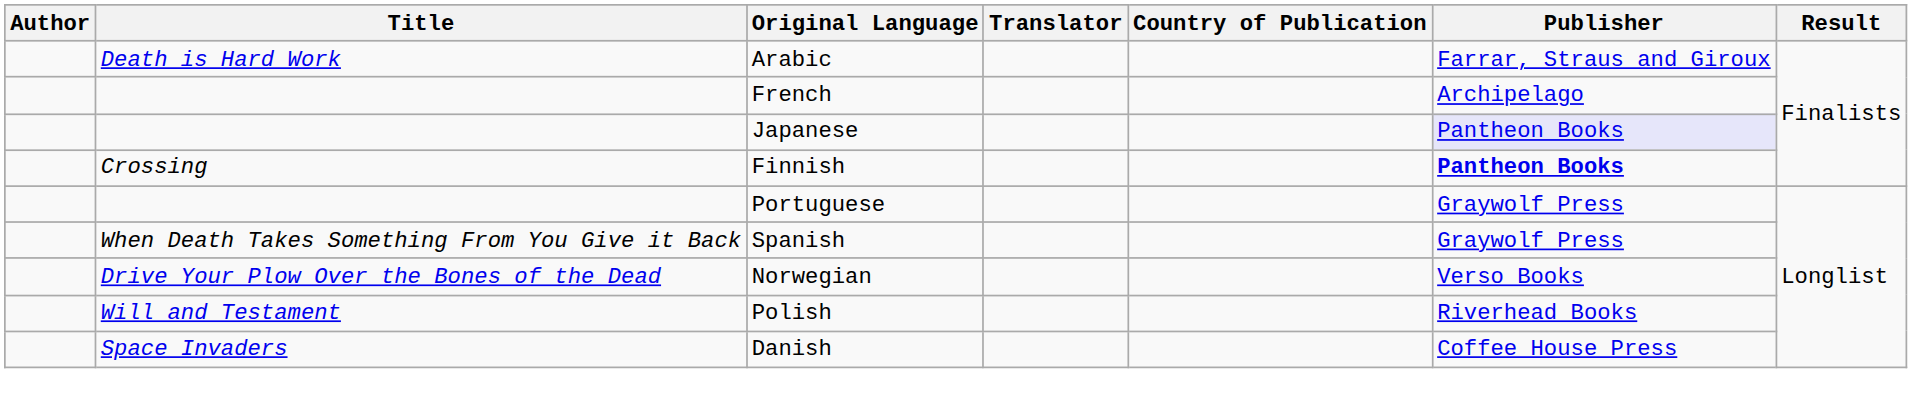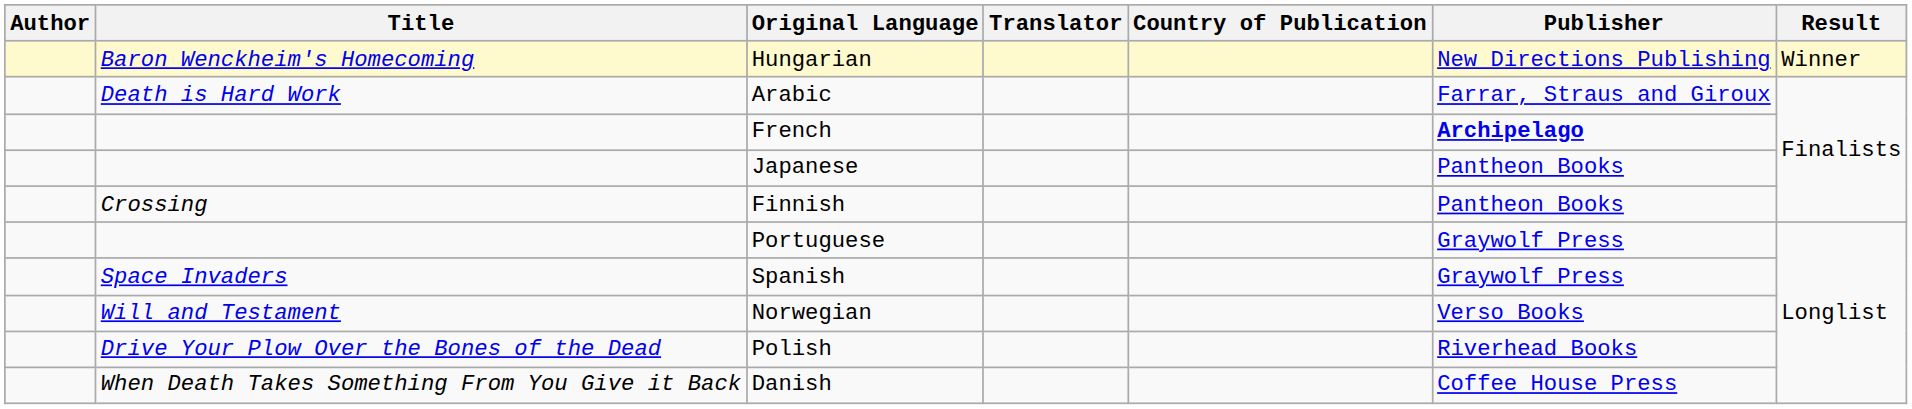 <table class="wikitable sortable mw-collapsible">
 <tr>
 <th>Author</th>
 <th>Title</th>
 <th>Original Language</th>
 <th>Translator</th>
 <th>Country of Publication</th>
 <th>Publisher</th>
 <th>Result</th>
+</tr>
+<tr style=background:LemonChiffon; color:black>
+<td></td>
+<td><em><a href='#'>Baron Wenckheim's Homecoming</a></em></td>
+<td>Hungarian</td>
+<td></td>
+<td></td>
+<td><a href='#'>New Directions Publishing</a></td>
+<td>Winner</td>
 </tr>
 <tr>
 <td></td>
 <td><em><a href='#'>Death is Hard Work</a></em></td>
 <td>Arabic</td>
 <td></td>
 <td></td>
 <td><a href='#'>Farrar, Straus and Giroux</a></td>
 <td rowspan="4">Finalists</td>
 </tr>
 <tr>
 <td></td>
 <td><em></em></td>
 <td>French</td>
 <td></td>
 <td></td>
-<td><a href='#'>Archipelago</a></td>
+<td><strong><a href='#'>Archipelago</a></strong></td>
 </tr>
 <tr>
 <td></td>
 <td><em></em></td>
 <td>Japanese</td>
 <td></td>
 <td></td>
-<td style="background: lavender;"><a href='#'>Pantheon Books</a></td>
+<td><a href='#'>Pantheon Books</a></td>
 </tr>
 <tr>
 <td></td>
 <td><em>Crossing</em></td>
 <td>Finnish</td>
 <td></td>
 <td></td>
-<td><strong><a href='#'>Pantheon Books</a></strong></td>
+<td><a href='#'>Pantheon Books</a></td>
 </tr>
 <tr>
 <td></td>
 <td><em></em></td>
 <td>Portuguese</td>
 <td></td>
 <td></td>
 <td><a href='#'>Graywolf Press</a></td>
 <td rowspan="5">Longlist</td>
 </tr>
 <tr>
 <td></td>
-<td><em>When Death Takes Something From You Give it Back</em></td>
+<td><em><a href='#'>Space Invaders</a></em></td>
 <td>Spanish</td>
 <td></td>
 <td></td>
 <td><a href='#'>Graywolf Press</a></td>
 </tr>
 <tr>
 <td></td>
-<td><em><a href='#'>Drive Your Plow Over the Bones of the Dead</a></em></td>
+<td><em><a href='#'>Will and Testament</a></em></td>
 <td>Norwegian</td>
 <td></td>
 <td></td>
 <td><a href='#'>Verso Books</a></td>
 </tr>
 <tr>
 <td></td>
-<td><em><a href='#'>Will and Testament</a></em></td>
+<td><em><a href='#'>Drive Your Plow Over the Bones of the Dead</a></em></td>
 <td>Polish</td>
 <td></td>
 <td></td>
 <td><a href='#'>Riverhead Books</a></td>
 </tr>
 <tr>
 <td></td>
-<td><em><a href='#'>Space Invaders</a></em></td>
+<td><em>When Death Takes Something From You Give it Back</em></td>
 <td>Danish</td>
 <td></td>
 <td></td>
 <td><a href='#'>Coffee House Press</a></td>
 </tr>
 </table>
